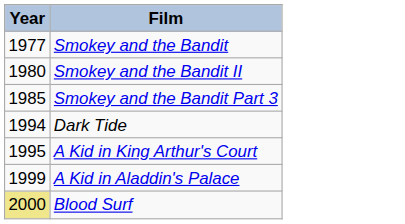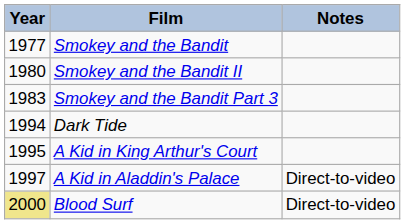 <table class="wikitable" style="font-size:95%;">
 <tr>
 <th style="background:#B0C4DE;">Year</th>
 <th style="background:#B0C4DE;">Film</th>
+<th style="background:#B0C4DE;">Notes</th>
 </tr>
 <tr>
 <td>1977</td>
 <td><em><a href='#'>Smokey and the Bandit</a></em></td>
+<td></td>
 </tr>
 <tr>
 <td>1980</td>
 <td><em><a href='#'>Smokey and the Bandit II</a></em></td>
+<td></td>
 </tr>
 <tr>
-<td>1985</td>
+<td>1983</td>
 <td><em><a href='#'>Smokey and the Bandit Part 3</a></em></td>
+<td></td>
 </tr>
 <tr>
 <td>1994</td>
 <td><em>Dark Tide</em></td>
+<td></td>
 </tr>
 <tr>
 <td>1995</td>
 <td><em><a href='#'>A Kid in King Arthur's Court</a></em></td>
+<td></td>
 </tr>
 <tr>
-<td>1999</td>
+<td>1997</td>
 <td><em><a href='#'>A Kid in Aladdin's Palace</a></em></td>
+<td>Direct-to-video</td>
 </tr>
 <tr>
 <td style="background: khaki;">2000</td>
 <td><em><a href='#'>Blood Surf</a></em></td>
+<td>Direct-to-video<br></td>
 </tr>
 </table>
